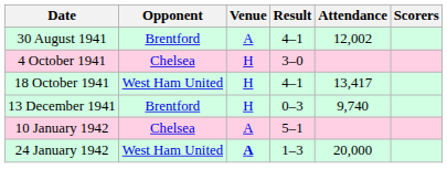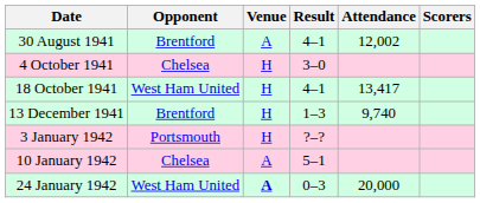 <table class="wikitable sortable" style="text-align:center;">
 <tr>
 <th>Date</th>
 <th>Opponent</th>
 <th>Venue</th>
 <th>Result</th>
 <th>Attendance</th>
 <th>Scorers</th>
 </tr>
 <tr style="background:#d0ffe3;">
 <td>30 August 1941</td>
 <td><a href='#'>Brentford</a></td>
 <td><a href='#'>A</a></td>
 <td>4–1</td>
 <td>12,002</td>
 <td></td>
 </tr>
 <tr style="background:#ffd0e3;">
 <td>4 October 1941</td>
 <td><a href='#'>Chelsea</a></td>
 <td><a href='#'>H</a></td>
 <td>3–0</td>
 <td></td>
 <td></td>
 </tr>
 <tr style="background:#d0ffe3;">
 <td>18 October 1941</td>
 <td><a href='#'>West Ham United</a></td>
 <td><a href='#'>H</a></td>
 <td>4–1</td>
 <td>13,417</td>
 <td></td>
 </tr>
 <tr style="background:#d0ffe3;">
 <td>13 December 1941</td>
 <td><a href='#'>Brentford</a></td>
 <td><a href='#'>H</a></td>
-<td>0–3</td>
+<td>1–3</td>
 <td>9,740</td>
+<td></td>
+</tr>
+<tr style="background:#ffd0e3;">
+<td>3 January 1942</td>
+<td><a href='#'>Portsmouth</a></td>
+<td><a href='#'>H</a></td>
+<td>?–?</td>
+<td></td>
 <td></td>
 </tr>
 <tr style="background:#ffd0e3;">
 <td>10 January 1942</td>
 <td><a href='#'>Chelsea</a></td>
 <td><a href='#'>A</a></td>
 <td>5–1</td>
 <td></td>
 <td></td>
 </tr>
 <tr style="background:#d0ffe3;">
 <td>24 January 1942</td>
 <td><a href='#'>West Ham United</a></td>
 <td><strong><a href='#'>A</a></strong></td>
-<td>1–3</td>
+<td>0–3</td>
 <td>20,000</td>
 <td></td>
 </tr>
 </table>
